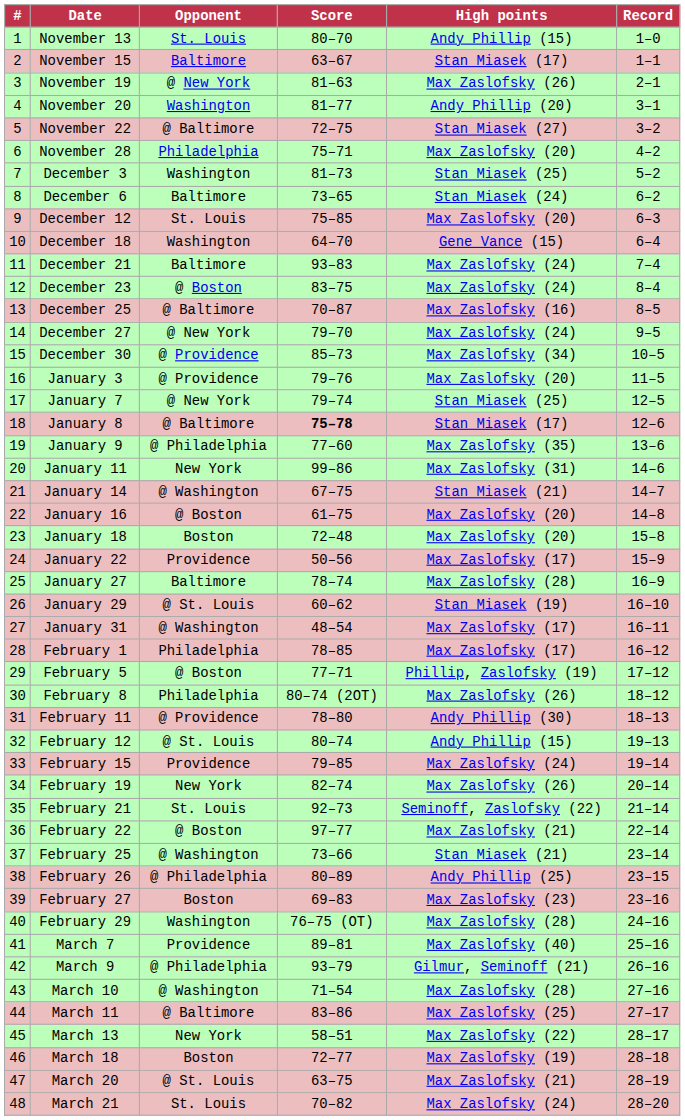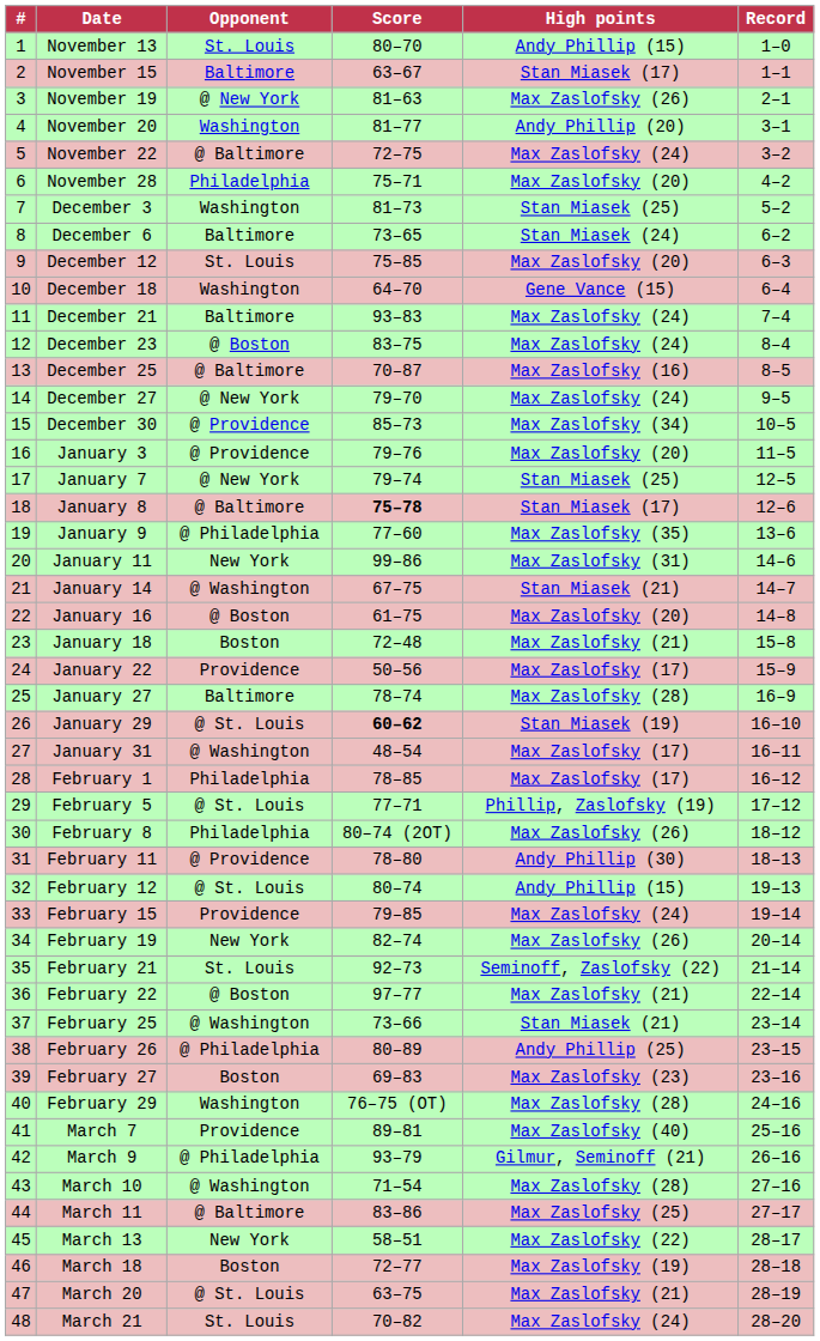 <table class="wikitable" width="50%">
 <tr align="center"  style="background:#c0314a;color:white;">
 <td><strong>#</strong></td>
 <td><strong>Date</strong></td>
 <td><strong>Opponent</strong></td>
 <td><strong>Score</strong></td>
 <td><strong>High points</strong></td>
 <td><strong>Record</strong></td>
 </tr>
 <tr align="center" bgcolor="bbffbb">
 <td>1</td>
 <td>November 13</td>
 <td><a href='#'>St. Louis</a></td>
 <td>80–70</td>
 <td><a href='#'>Andy Phillip</a> (15)</td>
 <td>1–0</td>
 </tr>
 <tr align="center" bgcolor="edbebf">
 <td>2</td>
 <td>November 15</td>
 <td><a href='#'>Baltimore</a></td>
 <td>63–67</td>
 <td><a href='#'>Stan Miasek</a> (17)</td>
 <td>1–1</td>
 </tr>
 <tr align="center" bgcolor="bbffbb">
 <td>3</td>
 <td>November 19</td>
 <td>@ <a href='#'>New York</a></td>
 <td>81–63</td>
 <td><a href='#'>Max Zaslofsky</a> (26)</td>
 <td>2–1</td>
 </tr>
 <tr align="center" bgcolor="bbffbb">
 <td>4</td>
 <td>November 20</td>
 <td><a href='#'>Washington</a></td>
 <td>81–77</td>
 <td><a href='#'>Andy Phillip</a> (20)</td>
 <td>3–1</td>
 </tr>
 <tr align="center" bgcolor="edbebf">
 <td>5</td>
 <td>November 22</td>
 <td>@ Baltimore</td>
 <td>72–75</td>
-<td><a href='#'>Stan Miasek</a> (27)</td>
+<td><a href='#'>Max Zaslofsky</a> (24)</td>
 <td>3–2</td>
 </tr>
 <tr align="center" bgcolor="bbffbb">
 <td>6</td>
 <td>November 28</td>
 <td><a href='#'>Philadelphia</a></td>
 <td>75–71</td>
 <td><a href='#'>Max Zaslofsky</a> (20)</td>
 <td>4–2</td>
 </tr>
 <tr align="center" bgcolor="bbffbb">
 <td>7</td>
 <td>December 3</td>
 <td>Washington</td>
 <td>81–73</td>
 <td><a href='#'>Stan Miasek</a> (25)</td>
 <td>5–2</td>
 </tr>
 <tr align="center" bgcolor="bbffbb">
 <td>8</td>
 <td>December 6</td>
 <td>Baltimore</td>
 <td>73–65</td>
 <td><a href='#'>Stan Miasek</a> (24)</td>
 <td>6–2</td>
 </tr>
 <tr align="center" bgcolor="edbebf">
 <td>9</td>
 <td>December 12</td>
 <td>St. Louis</td>
 <td>75–85</td>
 <td><a href='#'>Max Zaslofsky</a> (20)</td>
 <td>6–3</td>
 </tr>
 <tr align="center" bgcolor="edbebf">
 <td>10</td>
 <td>December 18</td>
 <td>Washington</td>
 <td>64–70</td>
 <td><a href='#'>Gene Vance</a> (15)</td>
 <td>6–4</td>
 </tr>
 <tr align="center" bgcolor="bbffbb">
 <td>11</td>
 <td>December 21</td>
 <td>Baltimore</td>
 <td>93–83</td>
 <td><a href='#'>Max Zaslofsky</a> (24)</td>
 <td>7–4</td>
 </tr>
 <tr align="center" bgcolor="bbffbb">
 <td>12</td>
 <td>December 23</td>
 <td>@ <a href='#'>Boston</a></td>
 <td>83–75</td>
 <td><a href='#'>Max Zaslofsky</a> (24)</td>
 <td>8–4</td>
 </tr>
 <tr align="center" bgcolor="edbebf">
 <td>13</td>
 <td>December 25</td>
 <td>@ Baltimore</td>
 <td>70–87</td>
 <td><a href='#'>Max Zaslofsky</a> (16)</td>
 <td>8–5</td>
 </tr>
 <tr align="center" bgcolor="bbffbb">
 <td>14</td>
 <td>December 27</td>
 <td>@ New York</td>
 <td>79–70</td>
 <td><a href='#'>Max Zaslofsky</a> (24)</td>
 <td>9–5</td>
 </tr>
 <tr align="center" bgcolor="bbffbb">
 <td>15</td>
 <td>December 30</td>
 <td>@ <a href='#'>Providence</a></td>
 <td>85–73</td>
 <td><a href='#'>Max Zaslofsky</a> (34)</td>
 <td>10–5</td>
 </tr>
 <tr align="center" bgcolor="bbffbb">
 <td>16</td>
 <td>January 3</td>
 <td>@ Providence</td>
 <td>79–76</td>
 <td><a href='#'>Max Zaslofsky</a> (20)</td>
 <td>11–5</td>
 </tr>
 <tr align="center" bgcolor="bbffbb">
 <td>17</td>
 <td>January 7</td>
 <td>@ New York</td>
 <td>79–74</td>
 <td><a href='#'>Stan Miasek</a> (25)</td>
 <td>12–5</td>
 </tr>
 <tr align="center" bgcolor="edbebf">
 <td>18</td>
 <td>January 8</td>
 <td>@ Baltimore</td>
 <td><strong>75–78</strong></td>
 <td><a href='#'>Stan Miasek</a> (17)</td>
 <td>12–6</td>
 </tr>
 <tr align="center" bgcolor="bbffbb">
 <td>19</td>
 <td>January 9</td>
 <td>@ Philadelphia</td>
 <td>77–60</td>
 <td><a href='#'>Max Zaslofsky</a> (35)</td>
 <td>13–6</td>
 </tr>
 <tr align="center" bgcolor="bbffbb">
 <td>20</td>
 <td>January 11</td>
 <td>New York</td>
 <td>99–86</td>
 <td><a href='#'>Max Zaslofsky</a> (31)</td>
 <td>14–6</td>
 </tr>
 <tr align="center" bgcolor="edbebf">
 <td>21</td>
 <td>January 14</td>
 <td>@ Washington</td>
 <td>67–75</td>
 <td><a href='#'>Stan Miasek</a> (21)</td>
 <td>14–7</td>
 </tr>
 <tr align="center" bgcolor="edbebf">
 <td>22</td>
 <td>January 16</td>
 <td>@ Boston</td>
 <td>61–75</td>
 <td><a href='#'>Max Zaslofsky</a> (20)</td>
 <td>14–8</td>
 </tr>
 <tr align="center" bgcolor="bbffbb">
 <td>23</td>
 <td>January 18</td>
 <td>Boston</td>
 <td>72–48</td>
-<td><a href='#'>Max Zaslofsky</a> (20)</td>
+<td><a href='#'>Max Zaslofsky</a> (21)</td>
 <td>15–8</td>
 </tr>
 <tr align="center" bgcolor="edbebf">
 <td>24</td>
 <td>January 22</td>
 <td>Providence</td>
 <td>50–56</td>
 <td><a href='#'>Max Zaslofsky</a> (17)</td>
 <td>15–9</td>
 </tr>
 <tr align="center" bgcolor="bbffbb">
 <td>25</td>
 <td>January 27</td>
 <td>Baltimore</td>
 <td>78–74</td>
 <td><a href='#'>Max Zaslofsky</a> (28)</td>
 <td>16–9</td>
 </tr>
 <tr align="center" bgcolor="edbebf">
 <td>26</td>
 <td>January 29</td>
 <td>@ St. Louis</td>
-<td>60–62</td>
+<td><strong>60–62</strong></td>
 <td><a href='#'>Stan Miasek</a> (19)</td>
 <td>16–10</td>
 </tr>
 <tr align="center" bgcolor="edbebf">
 <td>27</td>
 <td>January 31</td>
 <td>@ Washington</td>
 <td>48–54</td>
 <td><a href='#'>Max Zaslofsky</a> (17)</td>
 <td>16–11</td>
 </tr>
 <tr align="center" bgcolor="edbebf">
 <td>28</td>
 <td>February 1</td>
 <td>Philadelphia</td>
 <td>78–85</td>
 <td><a href='#'>Max Zaslofsky</a> (17)</td>
 <td>16–12</td>
 </tr>
 <tr align="center" bgcolor="bbffbb">
 <td>29</td>
 <td>February 5</td>
-<td>@ Boston</td>
+<td>@ St. Louis</td>
 <td>77–71</td>
 <td><a href='#'>Phillip</a>, <a href='#'>Zaslofsky</a> (19)</td>
 <td>17–12</td>
 </tr>
 <tr align="center" bgcolor="bbffbb">
 <td>30</td>
 <td>February 8</td>
 <td>Philadelphia</td>
 <td>80–74 (2OT)</td>
 <td><a href='#'>Max Zaslofsky</a> (26)</td>
 <td>18–12</td>
 </tr>
 <tr align="center" bgcolor="edbebf">
 <td>31</td>
 <td>February 11</td>
 <td>@ Providence</td>
 <td>78–80</td>
 <td><a href='#'>Andy Phillip</a> (30)</td>
 <td>18–13</td>
 </tr>
 <tr align="center" bgcolor="bbffbb">
 <td>32</td>
 <td>February 12</td>
 <td>@ St. Louis</td>
 <td>80–74</td>
 <td><a href='#'>Andy Phillip</a> (15)</td>
 <td>19–13</td>
 </tr>
 <tr align="center" bgcolor="edbebf">
 <td>33</td>
 <td>February 15</td>
 <td>Providence</td>
 <td>79–85</td>
 <td><a href='#'>Max Zaslofsky</a> (24)</td>
 <td>19–14</td>
 </tr>
 <tr align="center" bgcolor="bbffbb">
 <td>34</td>
 <td>February 19</td>
 <td>New York</td>
 <td>82–74</td>
 <td><a href='#'>Max Zaslofsky</a> (26)</td>
 <td>20–14</td>
 </tr>
 <tr align="center" bgcolor="bbffbb">
 <td>35</td>
 <td>February 21</td>
 <td>St. Louis</td>
 <td>92–73</td>
 <td><a href='#'>Seminoff</a>, <a href='#'>Zaslofsky</a> (22)</td>
 <td>21–14</td>
 </tr>
 <tr align="center" bgcolor="bbffbb">
 <td>36</td>
 <td>February 22</td>
 <td>@ Boston</td>
 <td>97–77</td>
 <td><a href='#'>Max Zaslofsky</a> (21)</td>
 <td>22–14</td>
 </tr>
 <tr align="center" bgcolor="bbffbb">
 <td>37</td>
 <td>February 25</td>
 <td>@ Washington</td>
 <td>73–66</td>
 <td><a href='#'>Stan Miasek</a> (21)</td>
 <td>23–14</td>
 </tr>
 <tr align="center" bgcolor="edbebf">
 <td>38</td>
 <td>February 26</td>
 <td>@ Philadelphia</td>
 <td>80–89</td>
 <td><a href='#'>Andy Phillip</a> (25)</td>
 <td>23–15</td>
 </tr>
 <tr align="center" bgcolor="edbebf">
 <td>39</td>
 <td>February 27</td>
 <td>Boston</td>
 <td>69–83</td>
 <td><a href='#'>Max Zaslofsky</a> (23)</td>
 <td>23–16</td>
 </tr>
 <tr align="center" bgcolor="bbffbb">
 <td>40</td>
 <td>February 29</td>
 <td>Washington</td>
 <td>76–75 (OT)</td>
 <td><a href='#'>Max Zaslofsky</a> (28)</td>
 <td>24–16</td>
 </tr>
 <tr align="center" bgcolor="bbffbb">
 <td>41</td>
 <td>March 7</td>
 <td>Providence</td>
 <td>89–81</td>
 <td><a href='#'>Max Zaslofsky</a> (40)</td>
 <td>25–16</td>
 </tr>
 <tr align="center" bgcolor="bbffbb">
 <td>42</td>
 <td>March 9</td>
 <td>@ Philadelphia</td>
 <td>93–79</td>
 <td><a href='#'>Gilmur</a>, <a href='#'>Seminoff</a> (21)</td>
 <td>26–16</td>
 </tr>
 <tr align="center" bgcolor="bbffbb">
 <td>43</td>
 <td>March 10</td>
 <td>@ Washington</td>
 <td>71–54</td>
 <td><a href='#'>Max Zaslofsky</a> (28)</td>
 <td>27–16</td>
 </tr>
 <tr align="center" bgcolor="edbebf">
 <td>44</td>
 <td>March 11</td>
 <td>@ Baltimore</td>
 <td>83–86</td>
 <td><a href='#'>Max Zaslofsky</a> (25)</td>
 <td>27–17</td>
 </tr>
 <tr align="center" bgcolor="bbffbb">
 <td>45</td>
 <td>March 13</td>
 <td>New York</td>
 <td>58–51</td>
 <td><a href='#'>Max Zaslofsky</a> (22)</td>
 <td>28–17</td>
 </tr>
 <tr align="center" bgcolor="edbebf">
 <td>46</td>
 <td>March 18</td>
 <td>Boston</td>
 <td>72–77</td>
 <td><a href='#'>Max Zaslofsky</a> (19)</td>
 <td>28–18</td>
 </tr>
 <tr align="center" bgcolor="edbebf">
 <td>47</td>
 <td>March 20</td>
 <td>@ St. Louis</td>
 <td>63–75</td>
 <td><a href='#'>Max Zaslofsky</a> (21)</td>
 <td>28–19</td>
 </tr>
 <tr align="center" bgcolor="edbebf">
 <td>48</td>
 <td>March 21</td>
 <td>St. Louis</td>
 <td>70–82</td>
 <td><a href='#'>Max Zaslofsky</a> (24)</td>
 <td>28–20</td>
 </tr>
 </table>
